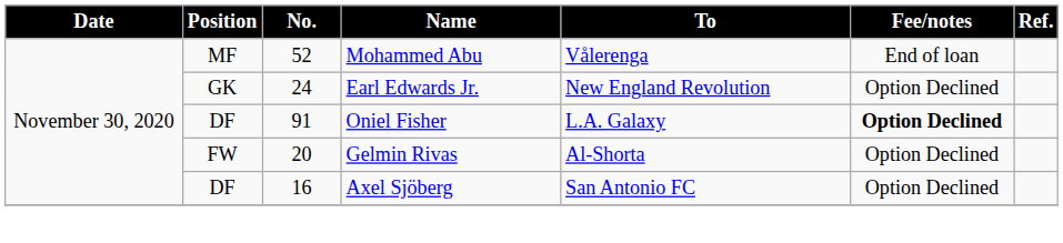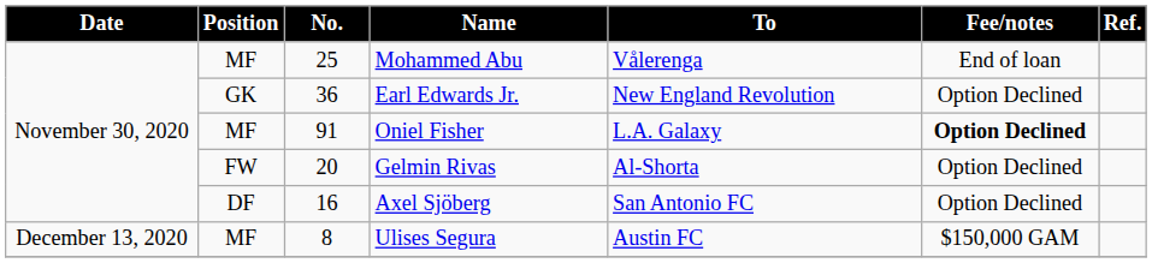 <table class="wikitable" style="text-align:center; font-size:90%; ">
 <tr>
 <th style="background:#000000; color:#FFFFFF; width:120px;">Date</th>
 <th style="background:#000000; color:#FFFFFF; width:50px;">Position</th>
 <th style="background:#000000; color:#FFFFFF; width:50px;">No.</th>
 <th style="background:#000000; color:#FFFFFF; width:150px;">Name</th>
 <th style="background:#000000; color:#FFFFFF; width:200px;">To</th>
 <th style="background:#000000; color:#FFFFFF; width:110px;">Fee/notes</th>
 <th style="background:#000000; color:#FFFFFF; width:25px;">Ref.</th>
 </tr>
 <tr>
 <td rowspan="5">November 30, 2020</td>
 <td>MF</td>
-<td>52</td>
+<td>25</td>
 <td align="left"> <a href='#'>Mohammed Abu</a></td>
 <td align="left"> <a href='#'>Vålerenga</a></td>
 <td>End of loan</td>
 <td></td>
 </tr>
 <tr>
 <td>GK</td>
-<td>24</td>
+<td>36</td>
 <td align="left"> <a href='#'>Earl Edwards Jr.</a></td>
 <td align="left"> <a href='#'>New England Revolution</a></td>
 <td>Option Declined</td>
 <td></td>
 </tr>
 <tr>
-<td>DF</td>
+<td>MF</td>
 <td>91</td>
 <td align="left"> <a href='#'>Oniel Fisher</a></td>
 <td align="left"> <a href='#'>L.A. Galaxy</a></td>
 <td><strong>Option Declined</strong></td>
 <td></td>
 </tr>
 <tr>
 <td>FW</td>
 <td>20</td>
 <td align="left"> <a href='#'>Gelmin Rivas</a></td>
 <td align="left"> <a href='#'>Al-Shorta</a></td>
 <td>Option Declined</td>
 <td></td>
 </tr>
 <tr>
 <td>DF</td>
 <td>16</td>
 <td align="left"> <a href='#'>Axel Sjöberg</a></td>
 <td align="left"> <a href='#'>San Antonio FC</a></td>
 <td>Option Declined</td>
 <td></td>
 </tr>
 <tr>
+<td>December 13, 2020</td>
+<td>MF</td>
+<td>8</td>
+<td align="left"> <a href='#'>Ulises Segura</a></td>
+<td align="left"> <a href='#'>Austin FC</a></td>
+<td>$150,000 GAM</td>
+<td></td>
+</tr>
+<tr>
 </tr>
 </table>
